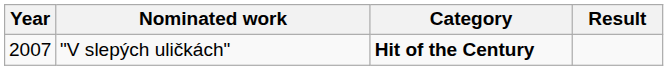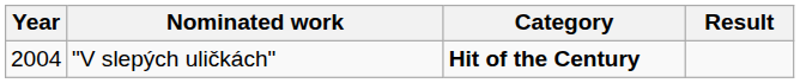 <table class="wikitable">
 <tr>
 <th width="32">Year</th>
 <th width="257">Nominated work</th>
 <th width="162">Category</th>
 <th width="69">Result</th>
 </tr>
 <tr>
-<td>2007</td>
+<td>2004</td>
 <td>"V slepých uličkách"</td>
 <td><strong>Hit of the Century</strong></td>
 <td></td>
 </tr>
 </table>
